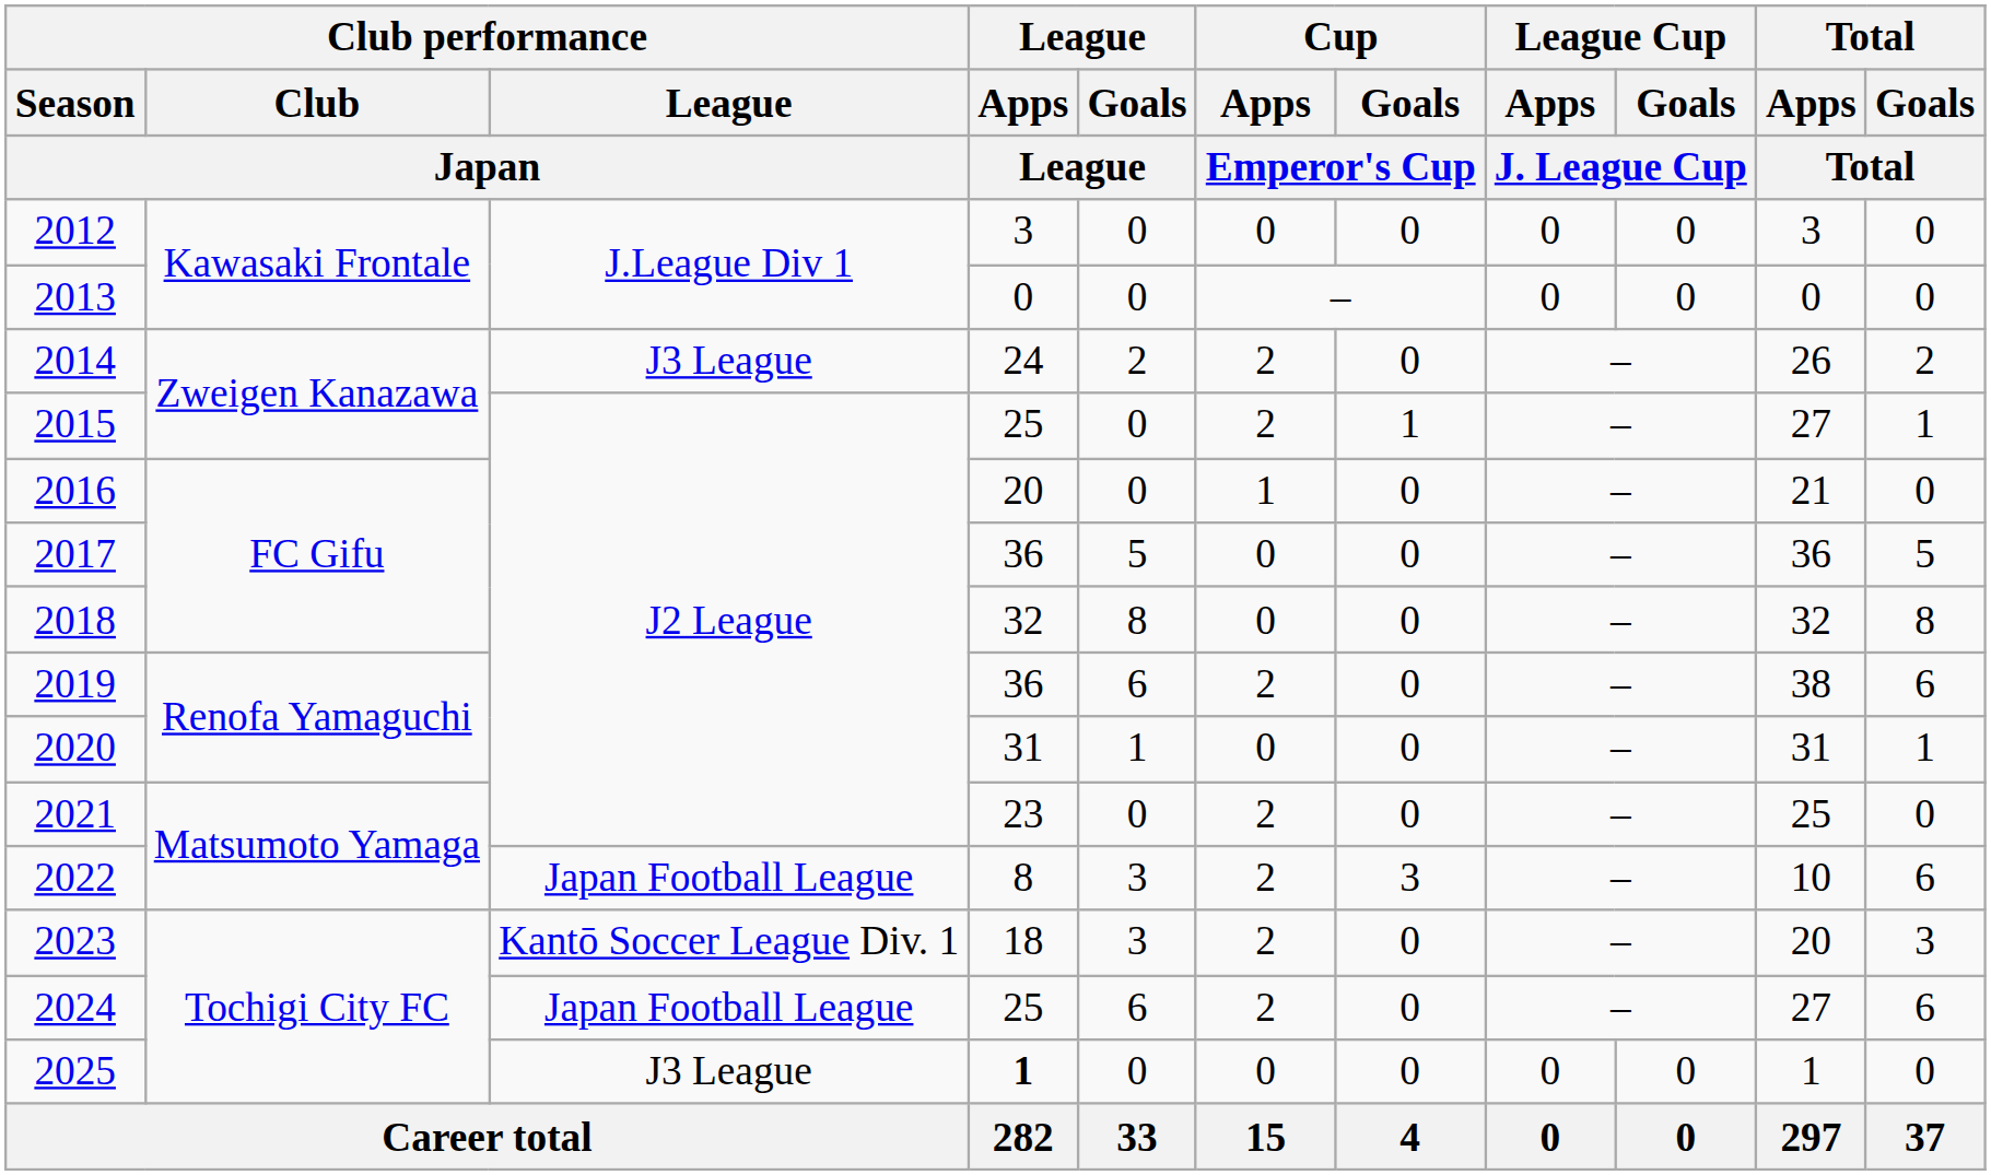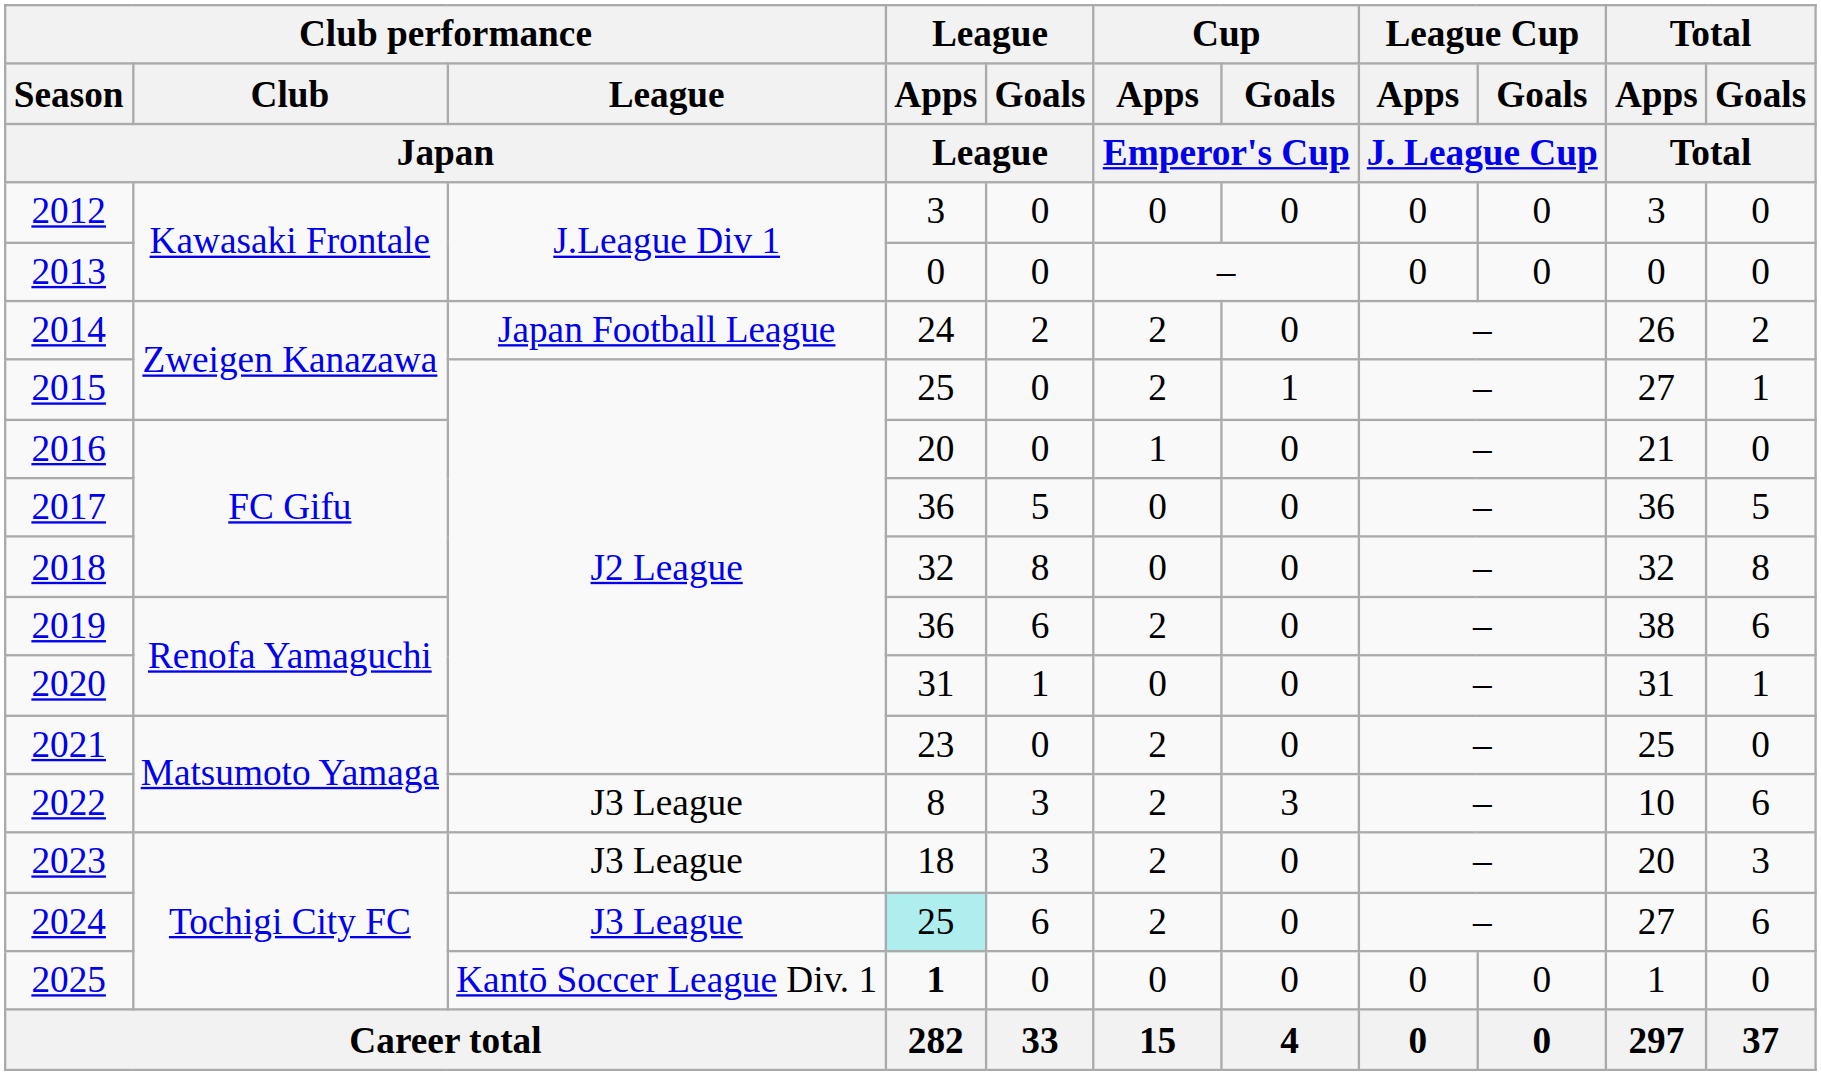 <table class="wikitable" style="text-align:center;">
 <tr>
 <th colspan=3>Club performance</th>
 <th colspan=2>League</th>
 <th colspan=2>Cup</th>
 <th colspan=2>League Cup</th>
 <th colspan=2>Total</th>
 </tr>
 <tr>
 <th>Season</th>
 <th>Club</th>
 <th>League</th>
 <th>Apps</th>
 <th>Goals</th>
 <th>Apps</th>
 <th>Goals</th>
 <th>Apps</th>
 <th>Goals</th>
 <th>Apps</th>
 <th>Goals</th>
 </tr>
 <tr>
 <th colspan=3>Japan</th>
 <th colspan=2>League</th>
 <th colspan=2><a href='#'>Emperor's Cup</a></th>
 <th colspan=2><a href='#'>J. League Cup</a></th>
 <th colspan=2>Total</th>
 </tr>
 <tr>
 <td><a href='#'>2012</a></td>
 <td rowspan="2"><a href='#'>Kawasaki Frontale</a></td>
 <td rowspan="2"><a href='#'>J.League Div 1</a></td>
 <td>3</td>
 <td>0</td>
 <td>0</td>
 <td>0</td>
 <td>0</td>
 <td>0</td>
 <td>3</td>
 <td>0</td>
 </tr>
 <tr>
 <td><a href='#'>2013</a></td>
 <td>0</td>
 <td>0</td>
 <td colspan="2">–</td>
 <td>0</td>
 <td>0</td>
 <td>0</td>
 <td>0</td>
 </tr>
 <tr>
 <td><a href='#'>2014</a></td>
 <td rowspan="2"><a href='#'>Zweigen Kanazawa</a></td>
-<td><a href='#'>J3 League</a></td>
+<td><a href='#'>Japan Football League</a></td>
 <td>24</td>
 <td>2</td>
 <td>2</td>
 <td>0</td>
 <td colspan="2">–</td>
 <td>26</td>
 <td>2</td>
 </tr>
 <tr>
 <td><a href='#'>2015</a></td>
 <td rowspan="7"><a href='#'>J2 League</a></td>
 <td>25</td>
 <td>0</td>
 <td>2</td>
 <td>1</td>
 <td colspan="2">–</td>
 <td>27</td>
 <td>1</td>
 </tr>
 <tr>
 <td><a href='#'>2016</a></td>
 <td rowspan="3"><a href='#'>FC Gifu</a></td>
 <td>20</td>
 <td>0</td>
 <td>1</td>
 <td>0</td>
 <td colspan="2">–</td>
 <td>21</td>
 <td>0</td>
 </tr>
 <tr>
 <td><a href='#'>2017</a></td>
 <td>36</td>
 <td>5</td>
 <td>0</td>
 <td>0</td>
 <td colspan="2">–</td>
 <td>36</td>
 <td>5</td>
 </tr>
 <tr>
 <td><a href='#'>2018</a></td>
 <td>32</td>
 <td>8</td>
 <td>0</td>
 <td>0</td>
 <td colspan="2">–</td>
 <td>32</td>
 <td>8</td>
 </tr>
 <tr>
 <td><a href='#'>2019</a></td>
 <td rowspan="2"><a href='#'>Renofa Yamaguchi</a></td>
 <td>36</td>
 <td>6</td>
 <td>2</td>
 <td>0</td>
 <td colspan="2">–</td>
 <td>38</td>
 <td>6</td>
 </tr>
 <tr>
 <td><a href='#'>2020</a></td>
 <td>31</td>
 <td>1</td>
 <td>0</td>
 <td>0</td>
 <td colspan="2">–</td>
 <td>31</td>
 <td>1</td>
 </tr>
 <tr>
 <td><a href='#'>2021</a></td>
 <td rowspan="2"><a href='#'>Matsumoto Yamaga</a></td>
 <td>23</td>
 <td>0</td>
 <td>2</td>
 <td>0</td>
 <td colspan="2">–</td>
 <td>25</td>
 <td>0</td>
 </tr>
 <tr>
 <td><a href='#'>2022</a></td>
-<td><a href='#'>Japan Football League</a></td>
+<td>J3 League</td>
 <td>8</td>
 <td>3</td>
 <td>2</td>
 <td>3</td>
 <td colspan="2">–</td>
 <td>10</td>
 <td>6</td>
 </tr>
 <tr>
 <td><a href='#'>2023</a></td>
 <td rowspan="3"><a href='#'>Tochigi City FC</a></td>
-<td><a href='#'>Kantō Soccer League</a> Div. 1</td>
+<td>J3 League</td>
 <td>18</td>
 <td>3</td>
 <td>2</td>
 <td>0</td>
 <td colspan="2">–</td>
 <td>20</td>
 <td>3</td>
 </tr>
 <tr>
 <td><a href='#'>2024</a></td>
-<td><a href='#'>Japan Football League</a></td>
-<td>25</td>
+<td><a href='#'>J3 League</a></td>
+<td style="background: paleturquoise;">25</td>
 <td>6</td>
 <td>2</td>
 <td>0</td>
 <td colspan="2">–</td>
 <td>27</td>
 <td>6</td>
 </tr>
 <tr>
 <td><a href='#'>2025</a></td>
-<td>J3 League</td>
+<td><a href='#'>Kantō Soccer League</a> Div. 1</td>
 <td><strong>1</strong></td>
 <td>0</td>
 <td>0</td>
 <td>0</td>
 <td>0</td>
 <td>0</td>
 <td>1</td>
 <td>0</td>
 </tr>
 <tr>
 <th colspan=3>Career total</th>
 <th>282</th>
 <th>33</th>
 <th>15</th>
 <th>4</th>
 <th>0</th>
 <th>0</th>
 <th>297</th>
 <th>37</th>
 </tr>
 </table>
